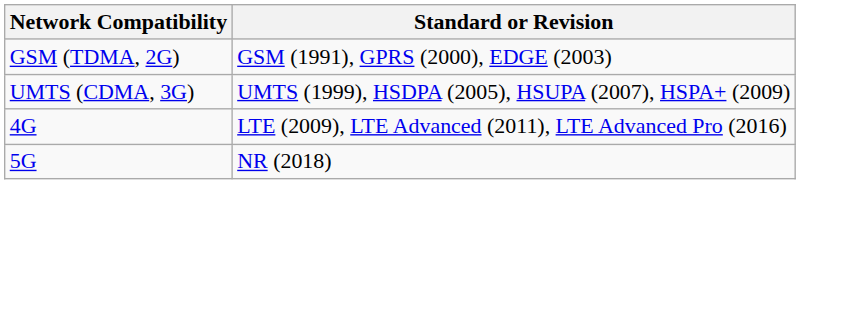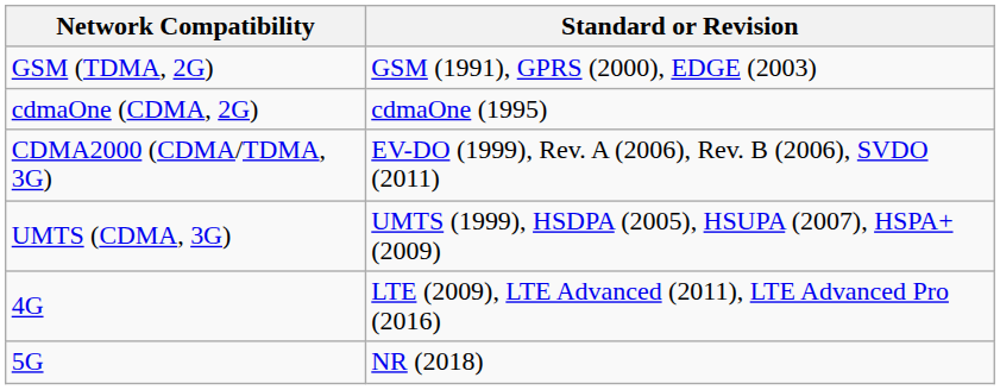 <table class="wikitable">
 <tr>
 <th>Network Compatibility</th>
 <th>Standard or Revision</th>
 </tr>
 <tr>
 <td><a href='#'>GSM</a> (<a href='#'>TDMA</a>, <a href='#'>2G</a>)</td>
 <td><a href='#'>GSM</a> (1991), <a href='#'>GPRS</a> (2000), <a href='#'>EDGE</a> (2003)</td>
+</tr>
+<tr>
+<td><a href='#'>cdmaOne</a> (<a href='#'>CDMA</a>, <a href='#'>2G</a>)</td>
+<td><a href='#'>cdmaOne</a> (1995)</td>
+</tr>
+<tr>
+<td><a href='#'>CDMA2000</a> (<a href='#'>CDMA</a>/<a href='#'>TDMA</a>, <a href='#'>3G</a>)</td>
+<td><a href='#'>EV-DO</a> (1999), Rev. A (2006), Rev. B (2006), <a href='#'>SVDO</a> (2011)</td>
 </tr>
 <tr>
 <td><a href='#'>UMTS</a> (<a href='#'>CDMA</a>, <a href='#'>3G</a>)</td>
 <td><a href='#'>UMTS</a> (1999), <a href='#'>HSDPA</a> (2005), <a href='#'>HSUPA</a> (2007), <a href='#'>HSPA+</a> (2009)</td>
 </tr>
 <tr>
 <td><a href='#'>4G</a></td>
 <td><a href='#'>LTE</a> (2009), <a href='#'>LTE Advanced</a> (2011), <a href='#'>LTE Advanced Pro</a> (2016)</td>
 </tr>
 <tr>
 <td><a href='#'>5G</a></td>
 <td><a href='#'>NR</a> (2018)</td>
 </tr>
 </table>
